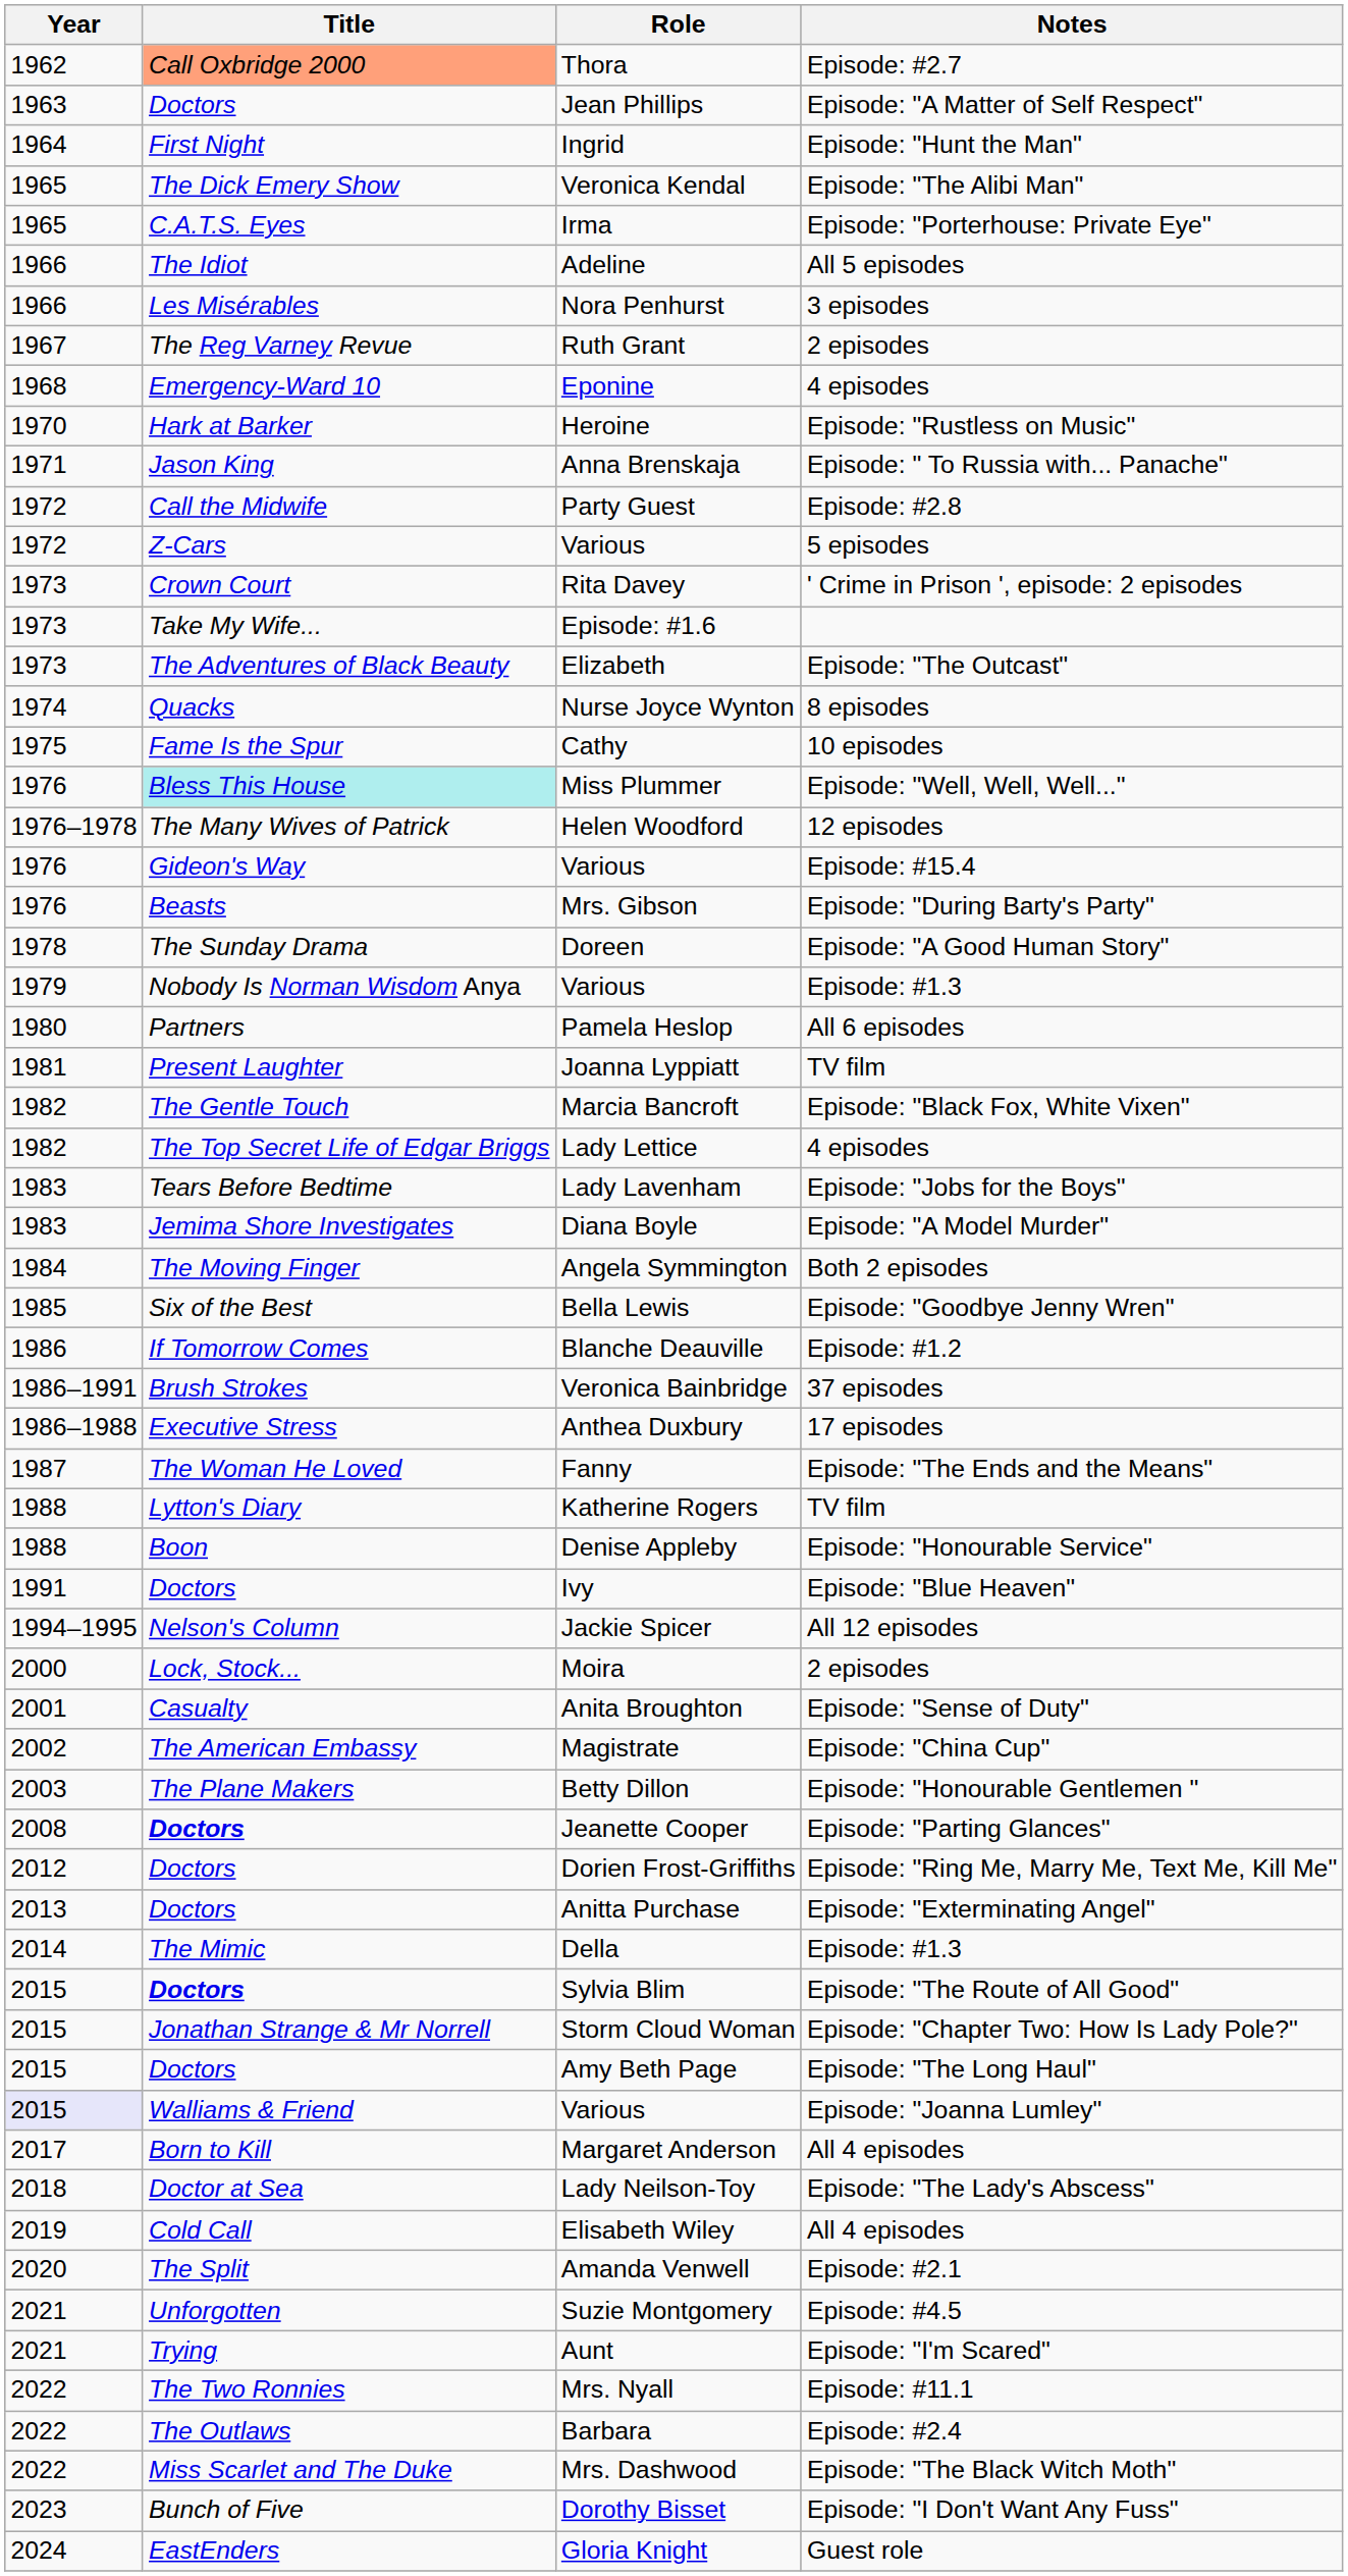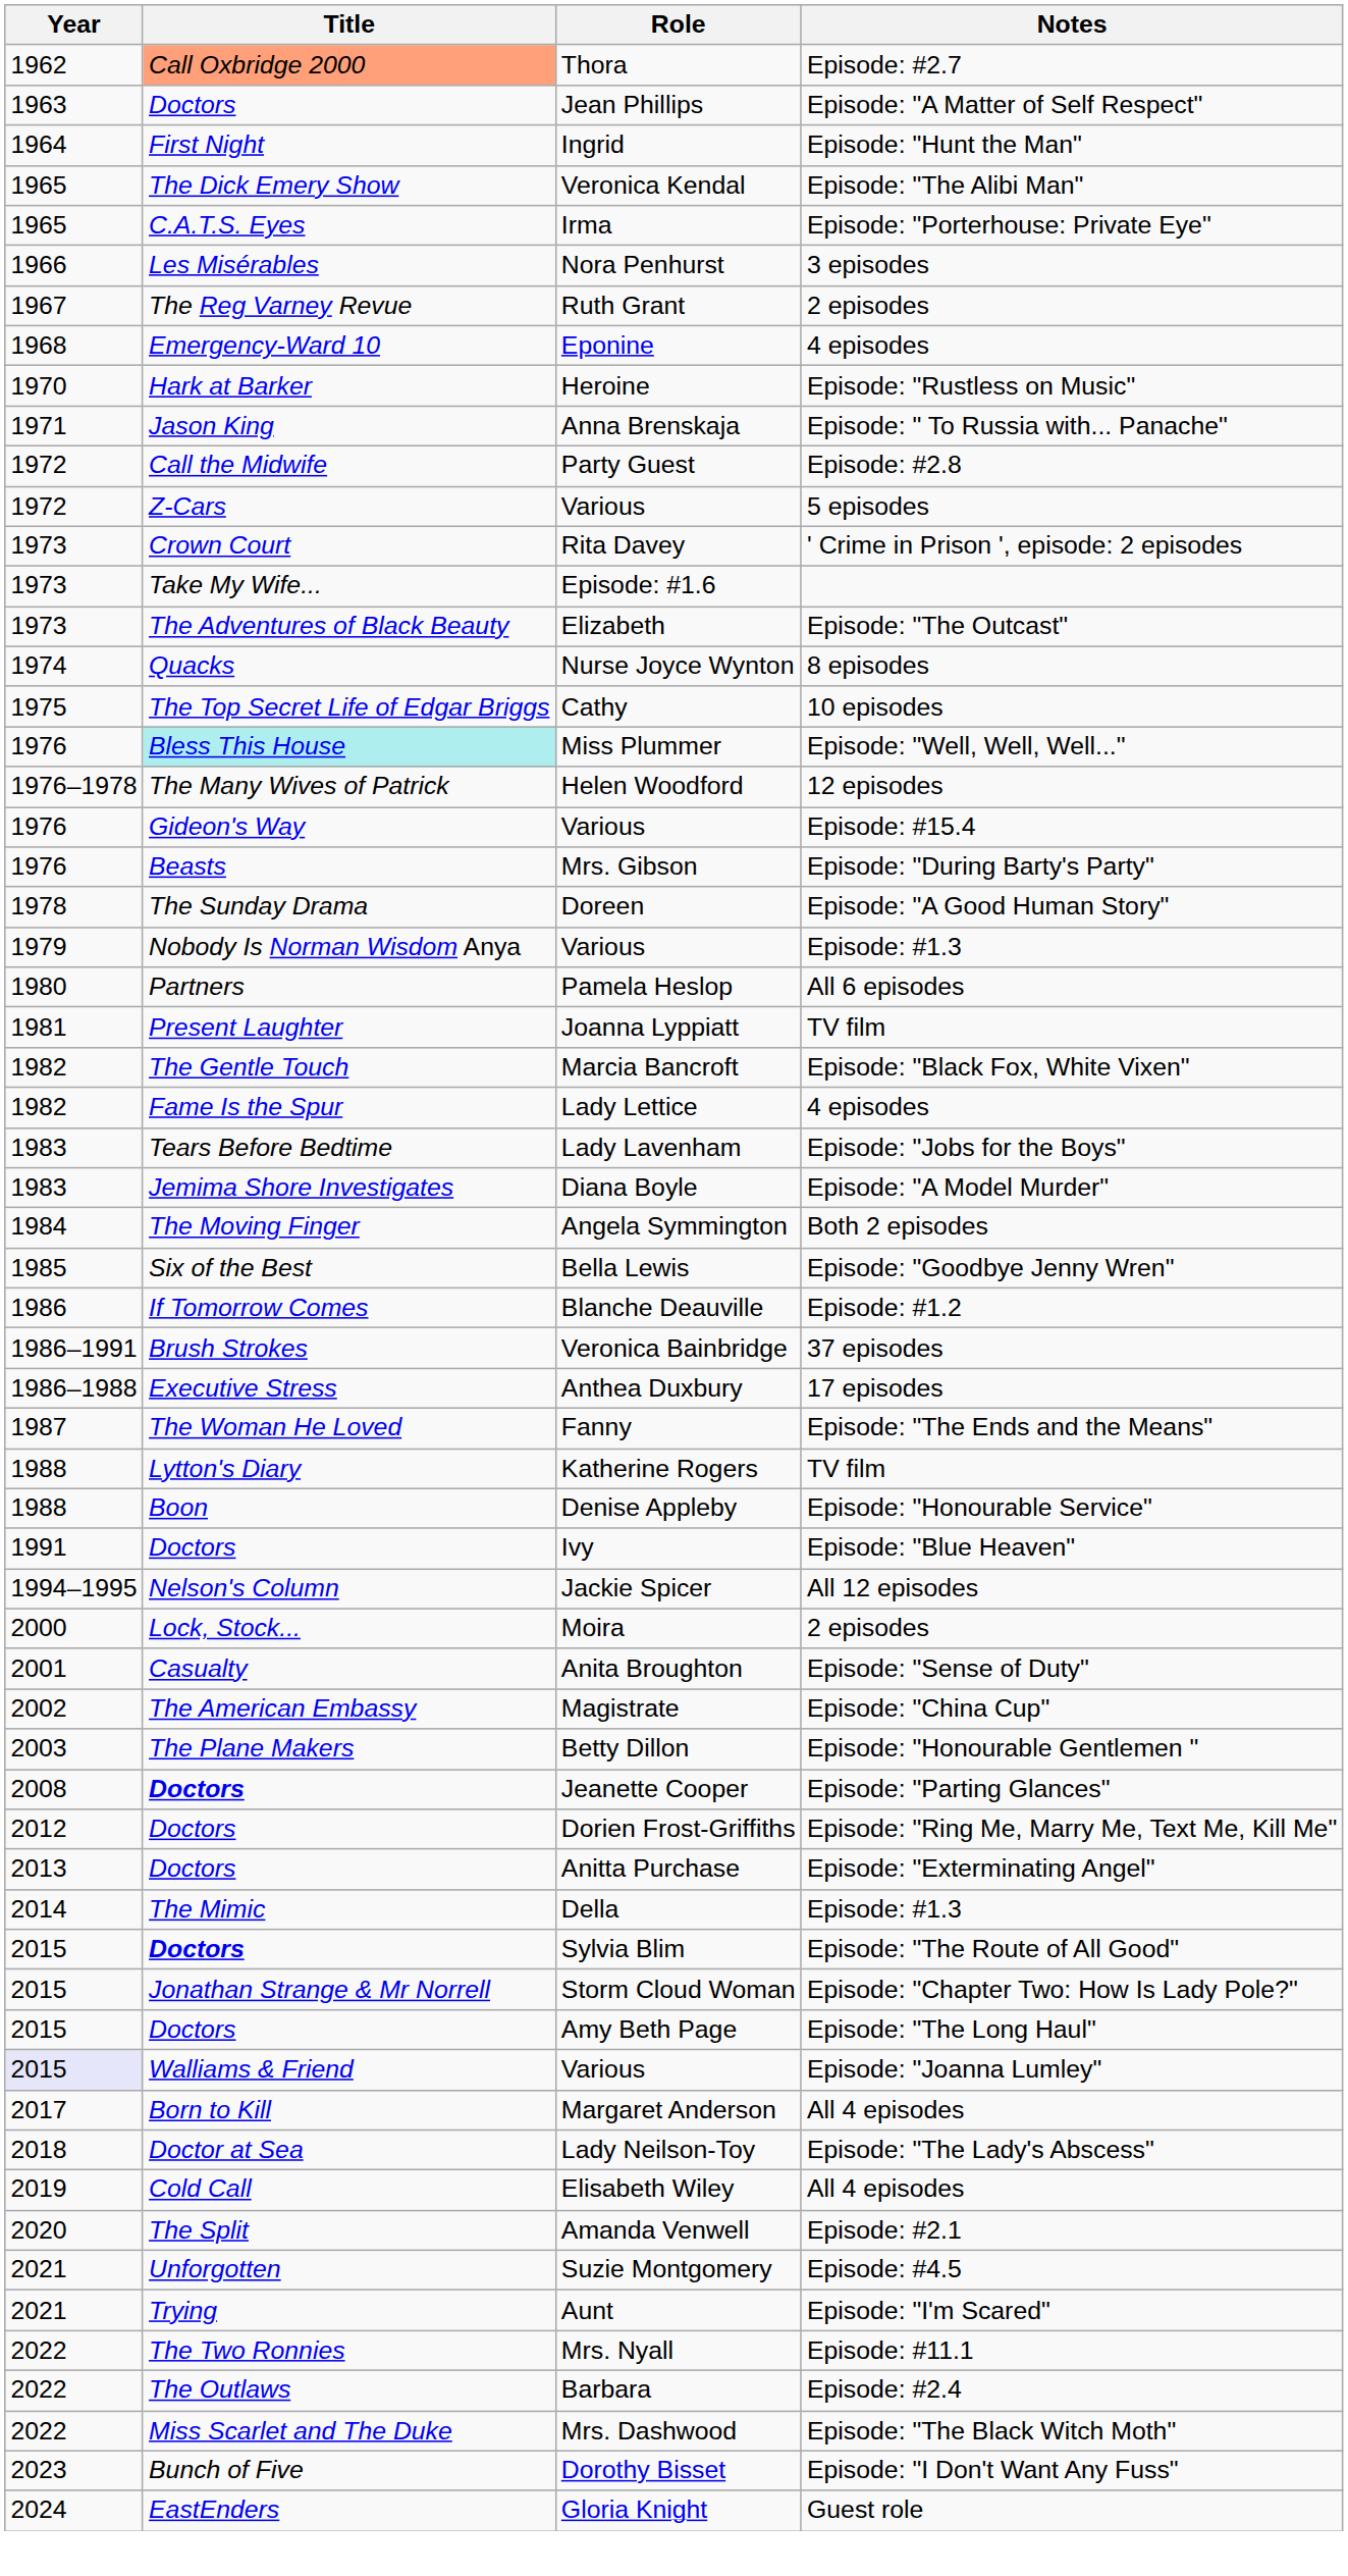 <table class="wikitable sortable">
 <tr>
 <th>Year</th>
 <th>Title</th>
 <th>Role</th>
 <th>Notes</th>
 </tr>
 <tr>
 <td>1962</td>
 <td style="background: lightsalmon;"><em>Call Oxbridge 2000</em></td>
 <td>Thora</td>
 <td>Episode: #2.7</td>
 </tr>
 <tr>
 <td>1963</td>
 <td><em><a href='#'>Doctors</a></em></td>
 <td>Jean Phillips</td>
 <td>Episode: "A Matter of Self Respect"</td>
 </tr>
 <tr>
 <td>1964</td>
 <td><em><a href='#'>First Night</a></em></td>
 <td>Ingrid</td>
 <td>Episode: "Hunt the Man"</td>
 </tr>
 <tr>
 <td>1965</td>
 <td><em><a href='#'>The Dick Emery Show</a></em></td>
 <td>Veronica Kendal</td>
 <td>Episode: "The Alibi Man"</td>
 </tr>
 <tr>
 <td>1965</td>
 <td><em><a href='#'>C.A.T.S. Eyes</a></em></td>
 <td>Irma</td>
 <td>Episode: "Porterhouse: Private Eye"</td>
-</tr>
-<tr>
-<td>1966</td>
-<td><em><a href='#'>The Idiot</a></em></td>
-<td>Adeline</td>
-<td>All 5 episodes</td>
 </tr>
 <tr>
 <td>1966</td>
 <td><em><a href='#'>Les Misérables</a></em></td>
 <td>Nora Penhurst</td>
 <td>3 episodes</td>
 </tr>
 <tr>
 <td>1967</td>
 <td><em>The <a href='#'>Reg Varney</a> Revue</em></td>
 <td>Ruth Grant</td>
 <td>2 episodes</td>
 </tr>
 <tr>
 <td>1968</td>
 <td><em><a href='#'>Emergency-Ward 10</a></em></td>
 <td><a href='#'>Eponine</a></td>
 <td>4 episodes</td>
 </tr>
 <tr>
 <td>1970</td>
 <td><em><a href='#'>Hark at Barker</a></em></td>
 <td>Heroine</td>
 <td>Episode: "Rustless on Music"</td>
 </tr>
 <tr>
 <td>1971</td>
 <td><em><a href='#'>Jason King</a></em></td>
 <td>Anna Brenskaja</td>
 <td>Episode: " To Russia with... Panache"</td>
 </tr>
 <tr>
 <td>1972</td>
 <td><em><a href='#'>Call the Midwife</a></em></td>
 <td>Party Guest</td>
 <td>Episode: #2.8</td>
 </tr>
 <tr>
 <td>1972</td>
 <td><em><a href='#'>Z-Cars</a></em></td>
 <td>Various</td>
 <td>5 episodes</td>
 </tr>
 <tr>
 <td>1973</td>
 <td><em><a href='#'>Crown Court</a></em></td>
 <td>Rita Davey</td>
 <td>' Crime in Prison ', episode: 2 episodes</td>
 </tr>
 <tr>
 <td>1973</td>
 <td><em>Take My Wife...</em></td>
 <td>Episode: #1.6</td>
 </tr>
 <tr>
 <td>1973</td>
 <td><em><a href='#'>The Adventures of Black Beauty</a></em></td>
 <td>Elizabeth</td>
 <td>Episode: "The Outcast"</td>
 </tr>
 <tr>
 <td>1974</td>
 <td><em><a href='#'>Quacks</a></em></td>
 <td>Nurse Joyce Wynton</td>
 <td>8 episodes</td>
 </tr>
 <tr>
 <td>1975</td>
-<td><em><a href='#'>Fame Is the Spur</a></em></td>
+<td><em><a href='#'>The Top Secret Life of Edgar Briggs</a></em></td>
 <td>Cathy</td>
 <td>10 episodes</td>
 </tr>
 <tr>
 <td>1976</td>
 <td style="background: paleturquoise;"><em><a href='#'>Bless This House</a></em></td>
 <td>Miss Plummer</td>
 <td>Episode: "Well, Well, Well..."</td>
 </tr>
 <tr>
 <td>1976–1978</td>
 <td><em>The Many Wives of Patrick</em></td>
 <td>Helen Woodford</td>
 <td>12 episodes</td>
 </tr>
 <tr>
 <td>1976</td>
 <td><em><a href='#'>Gideon's Way</a></em></td>
 <td>Various</td>
 <td>Episode: #15.4</td>
 </tr>
 <tr>
 <td>1976</td>
 <td><em><a href='#'>Beasts</a></em></td>
 <td>Mrs. Gibson</td>
 <td>Episode: "During Barty's Party"</td>
 </tr>
 <tr>
 <td>1978</td>
 <td><em>The Sunday Drama</em></td>
 <td>Doreen</td>
 <td>Episode: "A Good Human Story"</td>
 </tr>
 <tr>
 <td>1979</td>
 <td><em>Nobody Is <a href='#'>Norman Wisdom</a></em> Anya</td>
 <td>Various</td>
 <td>Episode: #1.3</td>
 </tr>
 <tr>
 <td>1980</td>
 <td><em>Partners</em></td>
 <td>Pamela Heslop</td>
 <td>All 6 episodes</td>
 </tr>
 <tr>
 <td>1981</td>
 <td><em><a href='#'>Present Laughter</a></em></td>
 <td>Joanna Lyppiatt</td>
 <td>TV film</td>
 </tr>
 <tr>
 <td>1982</td>
 <td><em><a href='#'>The Gentle Touch</a></em></td>
 <td>Marcia Bancroft</td>
 <td>Episode: "Black Fox, White Vixen"</td>
 </tr>
 <tr>
 <td>1982</td>
-<td><em><a href='#'>The Top Secret Life of Edgar Briggs</a></em></td>
+<td><em><a href='#'>Fame Is the Spur</a></em></td>
 <td>Lady Lettice</td>
 <td>4 episodes</td>
 </tr>
 <tr>
 <td>1983</td>
 <td><em>Tears Before Bedtime</em></td>
 <td>Lady Lavenham</td>
 <td>Episode: "Jobs for the Boys"</td>
 </tr>
 <tr>
 <td>1983</td>
 <td><em><a href='#'>Jemima Shore Investigates</a></em></td>
 <td>Diana Boyle</td>
 <td>Episode: "A Model Murder"</td>
 </tr>
 <tr>
 <td>1984</td>
 <td><em><a href='#'>The Moving Finger</a></em></td>
 <td>Angela Symmington</td>
 <td>Both 2 episodes</td>
 </tr>
 <tr>
 <td>1985</td>
 <td><em>Six of the Best</em></td>
 <td>Bella Lewis</td>
 <td>Episode: "Goodbye Jenny Wren"</td>
 </tr>
 <tr>
 <td>1986</td>
 <td><em><a href='#'>If Tomorrow Comes</a></em></td>
 <td>Blanche Deauville</td>
 <td>Episode: #1.2</td>
 </tr>
 <tr>
 <td>1986–1991</td>
 <td><em><a href='#'>Brush Strokes</a></em></td>
 <td>Veronica Bainbridge</td>
 <td>37 episodes</td>
 </tr>
 <tr>
 <td>1986–1988</td>
 <td><em><a href='#'>Executive Stress</a></em></td>
 <td>Anthea Duxbury</td>
 <td>17 episodes</td>
 </tr>
 <tr>
 <td>1987</td>
 <td><em><a href='#'>The Woman He Loved</a></em></td>
 <td>Fanny</td>
 <td>Episode: "The Ends and the Means"</td>
 </tr>
 <tr>
 <td>1988</td>
 <td><em><a href='#'>Lytton's Diary</a></em></td>
 <td>Katherine Rogers</td>
 <td>TV film</td>
 </tr>
 <tr>
 <td>1988</td>
 <td><em><a href='#'>Boon</a></em></td>
 <td>Denise Appleby</td>
 <td>Episode: "Honourable Service"</td>
 </tr>
 <tr>
 <td>1991</td>
 <td><em><a href='#'>Doctors</a></em></td>
 <td>Ivy</td>
 <td>Episode: "Blue Heaven"</td>
 </tr>
 <tr>
 <td>1994–1995</td>
 <td><em><a href='#'>Nelson's Column</a></em></td>
 <td>Jackie Spicer</td>
 <td>All 12 episodes</td>
 </tr>
 <tr>
 <td>2000</td>
 <td><em><a href='#'>Lock, Stock...</a></em></td>
 <td>Moira</td>
 <td>2 episodes</td>
 </tr>
 <tr>
 <td>2001</td>
 <td><em><a href='#'>Casualty</a></em></td>
 <td>Anita Broughton</td>
 <td>Episode: "Sense of Duty"</td>
 </tr>
 <tr>
 <td>2002</td>
 <td><em><a href='#'>The American Embassy</a></em></td>
 <td>Magistrate</td>
 <td>Episode: "China Cup"</td>
 </tr>
 <tr>
 <td>2003</td>
 <td><em><a href='#'>The Plane Makers</a></em></td>
 <td>Betty Dillon</td>
 <td>Episode: "Honourable Gentlemen "</td>
 </tr>
 <tr>
 <td>2008</td>
 <td><strong><em><a href='#'>Doctors</a></em></strong></td>
 <td>Jeanette Cooper</td>
 <td>Episode: "Parting Glances"</td>
 </tr>
 <tr>
 <td>2012</td>
 <td><em><a href='#'>Doctors</a></em></td>
 <td>Dorien Frost-Griffiths</td>
 <td>Episode: "Ring Me, Marry Me, Text Me, Kill Me"</td>
 </tr>
 <tr>
 <td>2013</td>
 <td><em><a href='#'>Doctors</a></em></td>
 <td>Anitta Purchase</td>
 <td>Episode: "Exterminating Angel"</td>
 </tr>
 <tr>
 <td>2014</td>
 <td><em><a href='#'>The Mimic</a></em></td>
 <td>Della</td>
 <td>Episode: #1.3</td>
 </tr>
 <tr>
 <td>2015</td>
 <td><strong><em><a href='#'>Doctors</a></em></strong></td>
 <td>Sylvia Blim</td>
 <td>Episode: "The Route of All Good"</td>
 </tr>
 <tr>
 <td>2015</td>
 <td><em><a href='#'>Jonathan Strange & Mr Norrell</a></em></td>
 <td>Storm Cloud Woman</td>
 <td>Episode: "Chapter Two: How Is Lady Pole?"</td>
 </tr>
 <tr>
 <td>2015</td>
 <td><em><a href='#'>Doctors</a></em></td>
 <td>Amy Beth Page</td>
 <td>Episode: "The Long Haul"</td>
 </tr>
 <tr>
 <td style="background: lavender;">2015</td>
 <td><em><a href='#'>Walliams & Friend</a></em></td>
 <td>Various</td>
 <td>Episode: "Joanna Lumley"</td>
 </tr>
 <tr>
 <td>2017</td>
 <td><em><a href='#'>Born to Kill</a></em></td>
 <td>Margaret Anderson</td>
 <td>All 4 episodes</td>
 </tr>
 <tr>
 <td>2018</td>
 <td><em><a href='#'>Doctor at Sea</a></em></td>
 <td>Lady Neilson-Toy</td>
 <td>Episode: "The Lady's Abscess"</td>
 </tr>
 <tr>
 <td>2019</td>
 <td><em><a href='#'>Cold Call</a></em></td>
 <td>Elisabeth Wiley</td>
 <td>All 4 episodes</td>
 </tr>
 <tr>
 <td>2020</td>
 <td><em><a href='#'>The Split</a></em></td>
 <td>Amanda Venwell</td>
 <td>Episode: #2.1</td>
 </tr>
 <tr>
 <td>2021</td>
 <td><em><a href='#'>Unforgotten</a></em></td>
 <td>Suzie Montgomery</td>
 <td>Episode: #4.5</td>
 </tr>
 <tr>
 <td>2021</td>
 <td><em><a href='#'>Trying</a></em></td>
 <td>Aunt</td>
 <td>Episode: "I'm Scared"</td>
 </tr>
 <tr>
 <td>2022</td>
 <td><em><a href='#'>The Two Ronnies</a></em></td>
 <td>Mrs. Nyall</td>
 <td>Episode: #11.1</td>
 </tr>
 <tr>
 <td>2022</td>
 <td><em><a href='#'>The Outlaws</a></em></td>
 <td>Barbara</td>
 <td>Episode: #2.4</td>
 </tr>
 <tr>
 <td>2022</td>
 <td><em><a href='#'>Miss Scarlet and The Duke</a></em></td>
 <td>Mrs. Dashwood</td>
 <td>Episode: "The Black Witch Moth"</td>
 </tr>
 <tr>
 <td>2023</td>
 <td><em>Bunch of Five</em></td>
 <td><a href='#'>Dorothy Bisset</a></td>
 <td>Episode: "I Don't Want Any Fuss"</td>
 </tr>
 <tr>
 <td>2024</td>
 <td><em><a href='#'>EastEnders</a></em></td>
 <td><a href='#'>Gloria Knight</a></td>
 <td>Guest role</td>
 </tr>
 </table>
